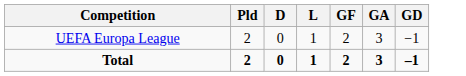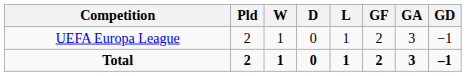 <table class="wikitable" style="text-align: center;">
 <tr>
 <th width="250">Competition</th>
 <th width="30">Pld</th>
+<th width="30">W</th>
 <th width="30">D</th>
 <th width="30">L</th>
 <th width="30">GF</th>
 <th width="30">GA</th>
 <th width="30">GD</th>
 </tr>
 <tr>
 <td><a href='#'>UEFA Europa League</a></td>
 <td>2</td>
+<td>1</td>
 <td>0</td>
 <td>1</td>
 <td>2</td>
 <td>3</td>
 <td>−1</td>
 </tr>
 <tr>
 <td><strong>Total</strong></td>
 <td><strong>2</strong></td>
+<td><strong>1</strong></td>
 <td><strong>0</strong></td>
 <td><strong>1</strong></td>
 <td><strong>2</strong></td>
 <td><strong>3</strong></td>
 <td><strong>–1</strong></td>
 </tr>
 </table>
